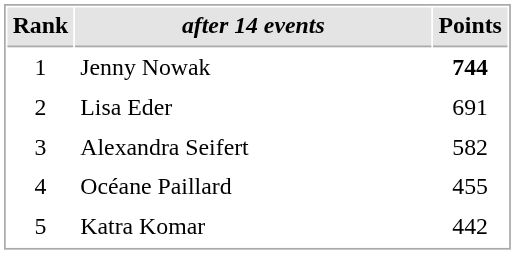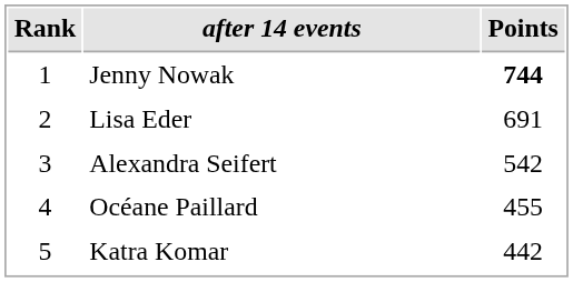 <table cellspacing="1" cellpadding="3" style="border:1px solid #aaa; font-size:86%;">
 <tr style="background:#e4e4e4;">
 <th style="border-bottom:1px solid #AAAAAA" width=10>Rank</th>
 <th style="border-bottom:1px solid #AAAAAA" width=200><em>after 14 events</em></th>
 <th style="border-bottom:1px solid #AAAAAA" width=20>Points</th>
 </tr>
 <tr>
 <td align=center>1</td>
 <td> Jenny Nowak</td>
 <td align=center><strong>744</strong></td>
 </tr>
 <tr>
 <td align=center>2</td>
 <td> Lisa Eder</td>
 <td align=center>691</td>
 </tr>
 <tr>
 <td align=center>3</td>
 <td> Alexandra Seifert</td>
-<td align=center>582</td>
+<td align=center>542</td>
 </tr>
 <tr>
 <td align=center>4</td>
 <td> Océane Paillard</td>
 <td align=center>455</td>
 </tr>
 <tr>
 <td align=center>5</td>
 <td> Katra Komar</td>
 <td align=center>442</td>
 </tr>
 </table>
